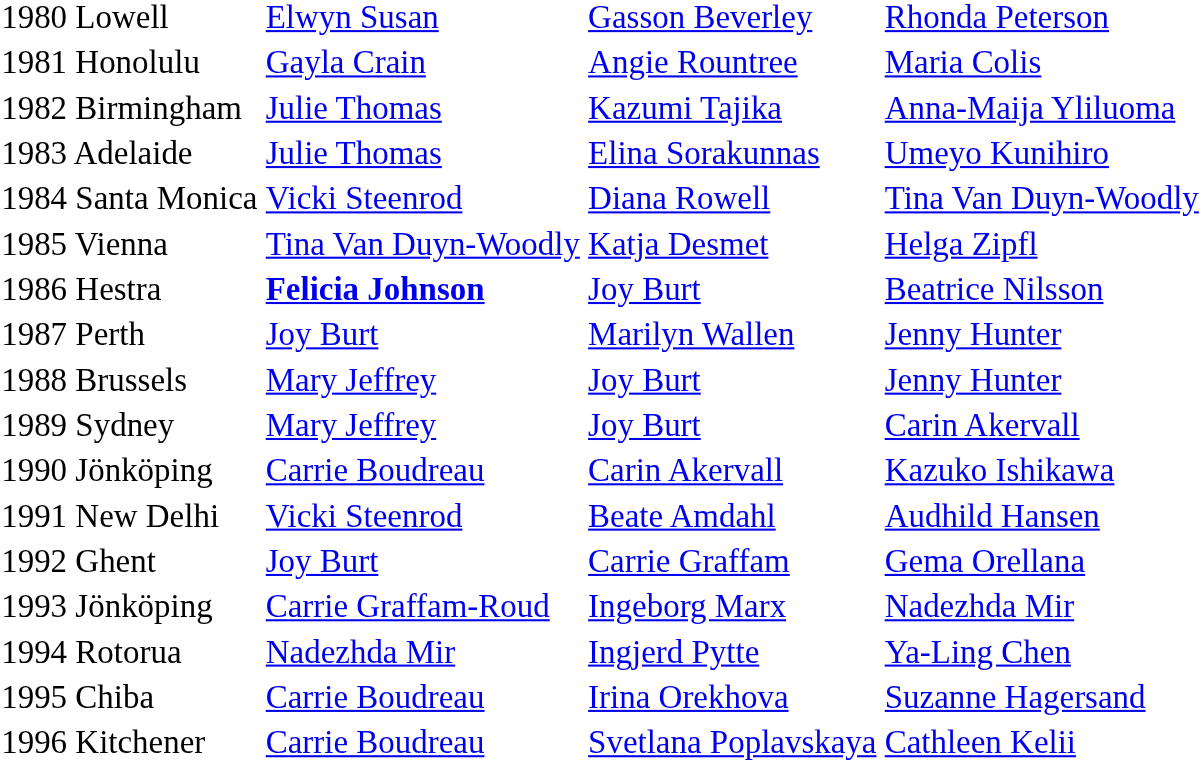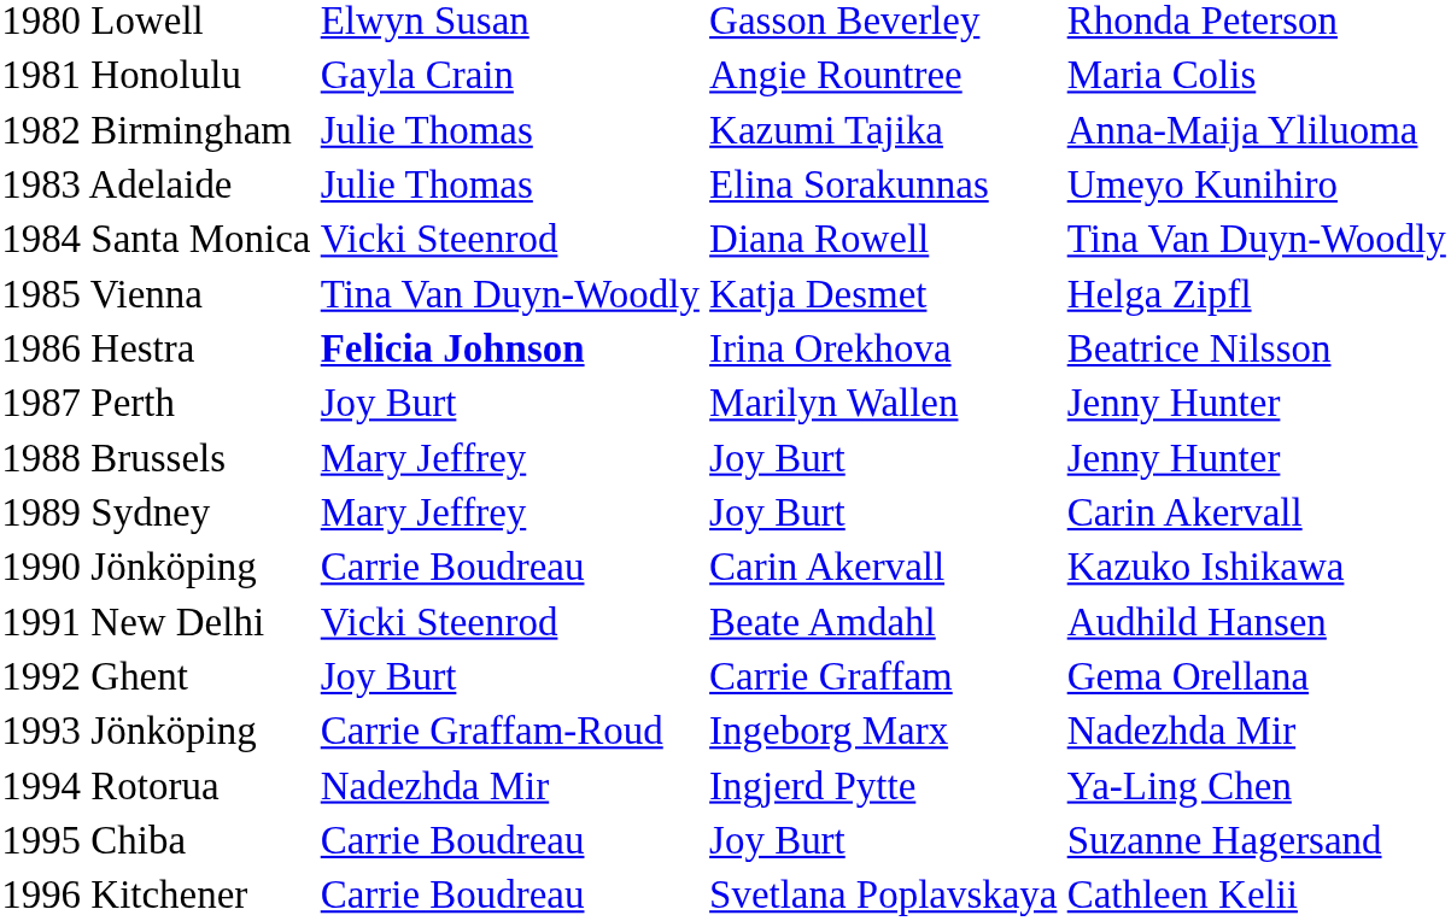 <table>
 <tr>
 <td>1980 Lowell</td>
 <td> <a href='#'>Elwyn Susan</a></td>
 <td> <a href='#'>Gasson Beverley</a></td>
 <td> <a href='#'>Rhonda Peterson</a></td>
 </tr>
 <tr>
 <td>1981 Honolulu</td>
 <td> <a href='#'>Gayla Crain</a></td>
 <td> <a href='#'>Angie Rountree</a></td>
 <td> <a href='#'>Maria Colis</a></td>
 </tr>
 <tr>
 <td>1982 Birmingham</td>
 <td> <a href='#'>Julie Thomas</a></td>
 <td> <a href='#'>Kazumi Tajika</a></td>
 <td> <a href='#'>Anna-Maija Yliluoma</a></td>
 </tr>
 <tr>
 <td>1983 Adelaide</td>
 <td> <a href='#'>Julie Thomas</a></td>
 <td> <a href='#'>Elina Sorakunnas</a></td>
 <td> <a href='#'>Umeyo Kunihiro</a></td>
 </tr>
 <tr>
 <td>1984 Santa Monica</td>
 <td> <a href='#'>Vicki Steenrod</a></td>
 <td> <a href='#'>Diana Rowell</a></td>
 <td> <a href='#'>Tina Van Duyn-Woodly</a></td>
 </tr>
 <tr>
 <td>1985 Vienna</td>
 <td> <a href='#'>Tina Van Duyn-Woodly</a></td>
 <td> <a href='#'>Katja Desmet</a></td>
 <td> <a href='#'>Helga Zipfl</a></td>
 </tr>
 <tr>
 <td>1986 Hestra</td>
 <td><strong> <a href='#'>Felicia Johnson</a></strong></td>
-<td> <a href='#'>Joy Burt</a></td>
+<td> <a href='#'>Irina Orekhova</a></td>
 <td> <a href='#'>Beatrice Nilsson</a></td>
 </tr>
 <tr>
 <td>1987 Perth</td>
 <td> <a href='#'>Joy Burt</a></td>
 <td> <a href='#'>Marilyn Wallen</a></td>
 <td> <a href='#'>Jenny Hunter</a></td>
 </tr>
 <tr>
 <td>1988 Brussels</td>
 <td> <a href='#'>Mary Jeffrey</a></td>
 <td> <a href='#'>Joy Burt</a></td>
 <td> <a href='#'>Jenny Hunter</a></td>
 </tr>
 <tr>
 <td>1989 Sydney</td>
 <td> <a href='#'>Mary Jeffrey</a></td>
 <td> <a href='#'>Joy Burt</a></td>
 <td> <a href='#'>Carin Akervall</a></td>
 </tr>
 <tr>
 <td>1990 Jönköping</td>
 <td> <a href='#'>Carrie Boudreau</a></td>
 <td> <a href='#'>Carin Akervall</a></td>
 <td> <a href='#'>Kazuko Ishikawa</a></td>
 </tr>
 <tr>
 <td>1991 New Delhi</td>
 <td> <a href='#'>Vicki Steenrod</a></td>
 <td> <a href='#'>Beate Amdahl</a></td>
 <td> <a href='#'>Audhild Hansen</a></td>
 </tr>
 <tr>
 <td>1992 Ghent</td>
 <td> <a href='#'>Joy Burt</a></td>
 <td> <a href='#'>Carrie Graffam</a></td>
 <td> <a href='#'>Gema Orellana</a></td>
 </tr>
 <tr>
 <td>1993 Jönköping</td>
 <td> <a href='#'>Carrie Graffam-Roud</a></td>
 <td> <a href='#'>Ingeborg Marx</a></td>
 <td> <a href='#'>Nadezhda Mir</a></td>
 </tr>
 <tr>
 <td>1994 Rotorua</td>
 <td> <a href='#'>Nadezhda Mir</a></td>
 <td> <a href='#'>Ingjerd Pytte</a></td>
 <td> <a href='#'>Ya-Ling Chen</a></td>
 </tr>
 <tr>
 <td>1995 Chiba</td>
 <td> <a href='#'>Carrie Boudreau</a></td>
-<td> <a href='#'>Irina Orekhova</a></td>
+<td> <a href='#'>Joy Burt</a></td>
 <td> <a href='#'>Suzanne Hagersand</a></td>
 </tr>
 <tr>
 <td>1996 Kitchener</td>
 <td> <a href='#'>Carrie Boudreau</a></td>
 <td> <a href='#'>Svetlana Poplavskaya</a></td>
 <td> <a href='#'>Cathleen Kelii</a></td>
 </tr>
 </table>
